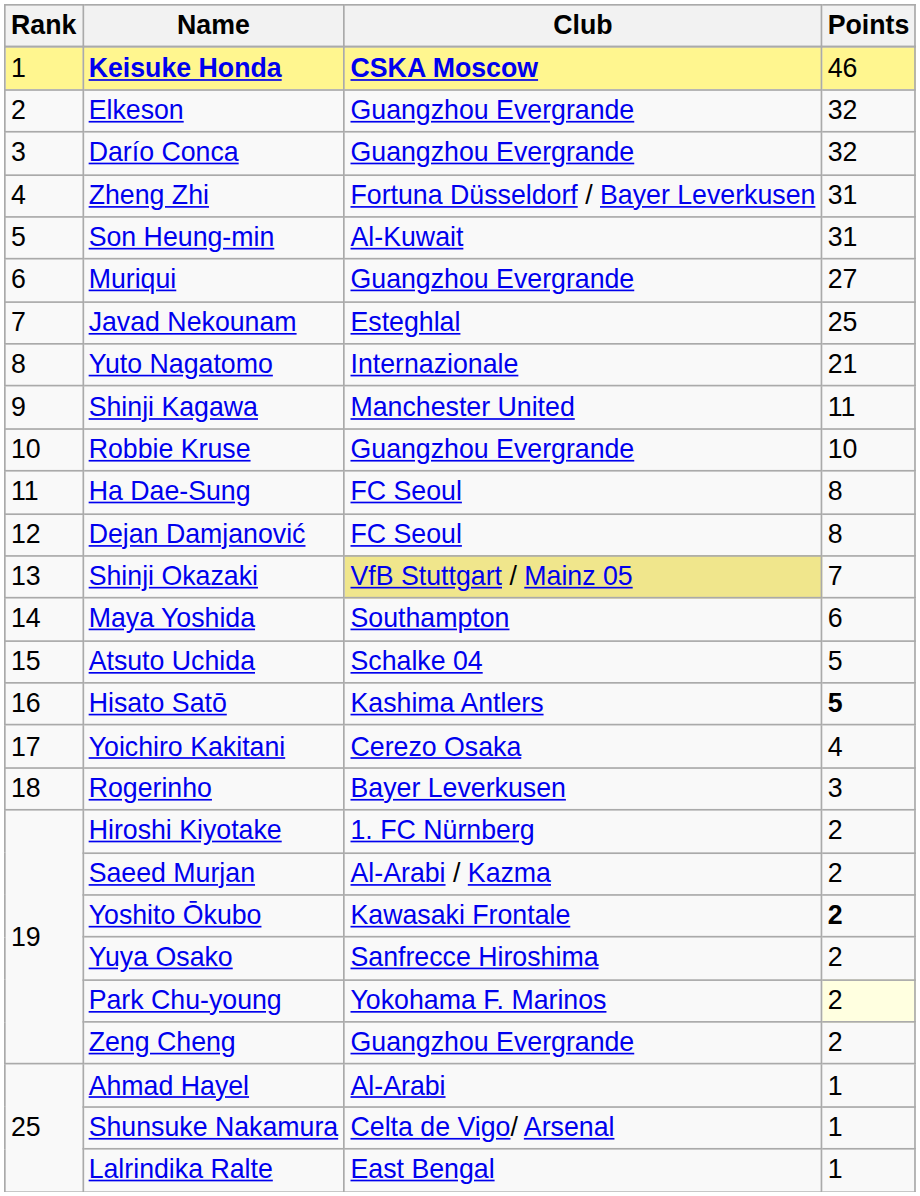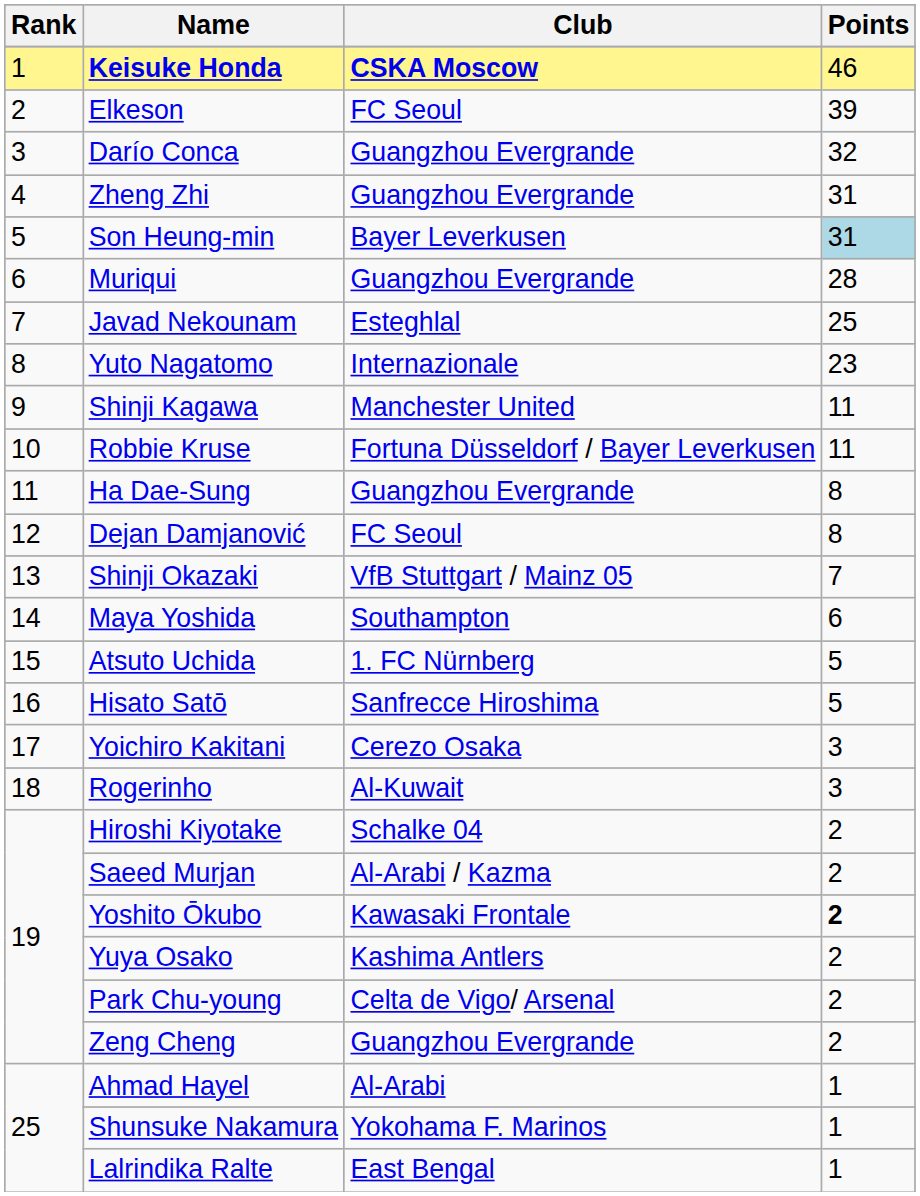 <table class="wikitable">
 <tr>
 <th>Rank</th>
 <th>Name</th>
 <th>Club</th>
 <th>Points</th>
 </tr>
 <tr>
 </tr>
 <tr bgcolor="#FFF68F">
 <td>1</td>
 <td> <strong><a href='#'>Keisuke Honda</a></strong></td>
 <td> <strong><a href='#'>CSKA Moscow</a></strong></td>
 <td>46</td>
 </tr>
 <tr>
 <td>2</td>
 <td> <a href='#'>Elkeson</a></td>
-<td> <a href='#'>Guangzhou Evergrande</a></td>
-<td>32</td>
+<td> <a href='#'>FC Seoul</a></td>
+<td>39</td>
 </tr>
 <tr>
 <td>3</td>
 <td> <a href='#'>Darío Conca</a></td>
 <td> <a href='#'>Guangzhou Evergrande</a></td>
 <td>32</td>
 </tr>
 <tr>
 <td>4</td>
 <td> <a href='#'>Zheng Zhi</a></td>
-<td> <a href='#'>Fortuna Düsseldorf</a> /  <a href='#'>Bayer Leverkusen</a></td>
+<td> <a href='#'>Guangzhou Evergrande</a></td>
 <td>31</td>
 </tr>
 <tr>
 <td>5</td>
 <td> <a href='#'>Son Heung-min</a></td>
-<td> <a href='#'>Al-Kuwait</a></td>
-<td>31</td>
+<td> <a href='#'>Bayer Leverkusen</a></td>
+<td style="background: lightblue;">31</td>
 </tr>
 <tr>
 <td>6</td>
 <td> <a href='#'>Muriqui</a></td>
 <td> <a href='#'>Guangzhou Evergrande</a></td>
-<td>27</td>
+<td>28</td>
 </tr>
 <tr>
 <td>7</td>
 <td> <a href='#'>Javad Nekounam</a></td>
 <td> <a href='#'>Esteghlal</a></td>
 <td>25</td>
 </tr>
 <tr>
 <td>8</td>
 <td> <a href='#'>Yuto Nagatomo</a></td>
 <td> <a href='#'>Internazionale</a></td>
-<td>21</td>
+<td>23</td>
 </tr>
 <tr>
 <td>9</td>
 <td> <a href='#'>Shinji Kagawa</a></td>
 <td> <a href='#'>Manchester United</a></td>
 <td>11</td>
 </tr>
 <tr>
 <td>10</td>
 <td> <a href='#'>Robbie Kruse</a></td>
-<td> <a href='#'>Guangzhou Evergrande</a></td>
-<td>10</td>
+<td> <a href='#'>Fortuna Düsseldorf</a> /  <a href='#'>Bayer Leverkusen</a></td>
+<td>11</td>
 </tr>
 <tr>
 <td>11</td>
 <td> <a href='#'>Ha Dae-Sung</a></td>
-<td> <a href='#'>FC Seoul</a></td>
+<td> <a href='#'>Guangzhou Evergrande</a></td>
 <td>8</td>
 </tr>
 <tr>
 <td>12</td>
 <td> <a href='#'>Dejan Damjanović</a></td>
 <td> <a href='#'>FC Seoul</a></td>
 <td>8</td>
 </tr>
 <tr>
 <td>13</td>
 <td> <a href='#'>Shinji Okazaki</a></td>
-<td style="background: khaki;"> <a href='#'>VfB Stuttgart</a> /  <a href='#'>Mainz 05</a></td>
+<td> <a href='#'>VfB Stuttgart</a> /  <a href='#'>Mainz 05</a></td>
 <td>7</td>
 </tr>
 <tr>
 <td>14</td>
 <td> <a href='#'>Maya Yoshida</a></td>
 <td> <a href='#'>Southampton</a></td>
 <td>6</td>
 </tr>
 <tr>
 <td>15</td>
 <td> <a href='#'>Atsuto Uchida</a></td>
-<td> <a href='#'>Schalke 04</a></td>
+<td> <a href='#'>1. FC Nürnberg</a></td>
 <td>5</td>
 </tr>
 <tr>
 <td>16</td>
 <td> <a href='#'>Hisato Satō</a></td>
-<td>  <a href='#'>Kashima Antlers</a></td>
-<td><strong>5</strong></td>
+<td> <a href='#'>Sanfrecce Hiroshima</a></td>
+<td>5</td>
 </tr>
 <tr>
 <td>17</td>
 <td> <a href='#'>Yoichiro Kakitani</a></td>
 <td> <a href='#'>Cerezo Osaka</a></td>
-<td>4</td>
+<td>3</td>
 </tr>
 <tr>
 <td>18</td>
 <td> <a href='#'>Rogerinho</a></td>
-<td> <a href='#'>Bayer Leverkusen</a></td>
+<td> <a href='#'>Al-Kuwait</a></td>
 <td>3</td>
 </tr>
 <tr>
 <td rowspan="6">19</td>
 <td> <a href='#'>Hiroshi Kiyotake</a></td>
-<td> <a href='#'>1. FC Nürnberg</a></td>
+<td> <a href='#'>Schalke 04</a></td>
 <td>2</td>
 </tr>
 <tr>
 <td> <a href='#'>Saeed Murjan</a></td>
 <td>  <a href='#'>Al-Arabi</a> /  <a href='#'>Kazma</a></td>
 <td>2</td>
 </tr>
 <tr>
 <td> <a href='#'>Yoshito Ōkubo</a></td>
 <td>  <a href='#'>Kawasaki Frontale</a></td>
 <td><strong>2</strong></td>
 </tr>
 <tr>
 <td> <a href='#'>Yuya Osako</a></td>
-<td> <a href='#'>Sanfrecce Hiroshima</a></td>
+<td>  <a href='#'>Kashima Antlers</a></td>
 <td>2</td>
 </tr>
 <tr>
 <td> <a href='#'>Park Chu-young</a></td>
-<td>  <a href='#'>Yokohama F. Marinos</a></td>
-<td style="background: lightyellow;">2</td>
+<td>  <a href='#'>Celta de Vigo</a>/  <a href='#'>Arsenal</a></td>
+<td>2</td>
 </tr>
 <tr>
 <td> <a href='#'>Zeng Cheng</a></td>
 <td>  <a href='#'>Guangzhou Evergrande</a></td>
 <td>2</td>
 </tr>
 <tr>
 <td rowspan="3">25</td>
 <td> <a href='#'>Ahmad Hayel</a></td>
 <td>  <a href='#'>Al-Arabi</a></td>
 <td>1</td>
 </tr>
 <tr>
 <td> <a href='#'>Shunsuke Nakamura</a></td>
-<td>  <a href='#'>Celta de Vigo</a>/  <a href='#'>Arsenal</a></td>
+<td>  <a href='#'>Yokohama F. Marinos</a></td>
 <td>1</td>
 </tr>
 <tr>
 <td> <a href='#'>Lalrindika Ralte</a></td>
 <td>  <a href='#'>East Bengal</a></td>
 <td>1</td>
 </tr>
 </table>
